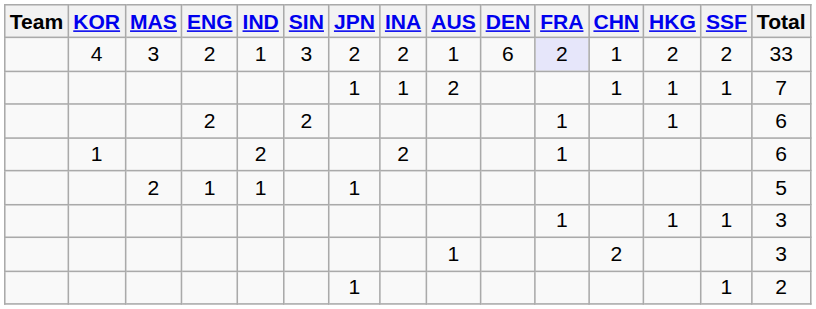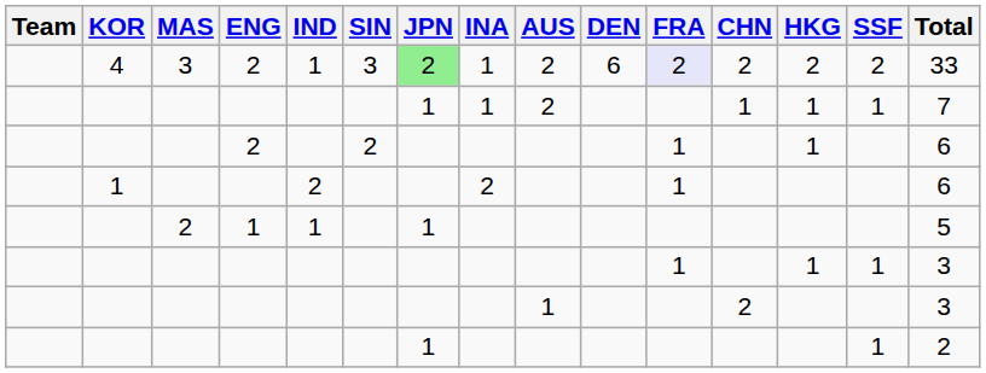 <table class=wikitable style="font-size:85%; text-align:center">
 <tr>
 <th>Team</th>
 <th><a href='#'>KOR</a></th>
 <th><a href='#'>MAS</a></th>
 <th><a href='#'>ENG</a></th>
 <th><a href='#'>IND</a></th>
 <th><a href='#'>SIN</a></th>
 <th><a href='#'>JPN</a></th>
 <th><a href='#'>INA</a></th>
 <th><a href='#'>AUS</a></th>
 <th><a href='#'>DEN</a></th>
 <th><a href='#'>FRA</a></th>
 <th><a href='#'>CHN</a></th>
 <th><a href='#'>HKG</a></th>
 <th><a href='#'>SSF</a></th>
 <th>Total</th>
 </tr>
 <tr>
 <td align=left></td>
 <td>4</td>
 <td>3</td>
 <td>2</td>
 <td>1</td>
 <td>3</td>
+<td style="background: lightgreen;">2</td>
+<td>1</td>
 <td>2</td>
-<td>2</td>
-<td>1</td>
 <td>6</td>
 <td style="background: lavender;">2</td>
-<td>1</td>
+<td>2</td>
 <td>2</td>
 <td>2</td>
 <td>33</td>
 </tr>
 <tr>
 <td align=left></td>
 <td></td>
 <td></td>
 <td></td>
 <td></td>
 <td></td>
 <td>1</td>
 <td>1</td>
 <td>2</td>
 <td></td>
 <td></td>
 <td>1</td>
 <td>1</td>
 <td>1</td>
 <td>7</td>
 </tr>
 <tr>
 <td align=left></td>
 <td></td>
 <td></td>
 <td>2</td>
 <td></td>
 <td>2</td>
 <td></td>
 <td></td>
 <td></td>
 <td></td>
 <td>1</td>
 <td></td>
 <td>1</td>
 <td></td>
 <td>6</td>
 </tr>
 <tr>
 <td align=left></td>
 <td>1</td>
 <td></td>
 <td></td>
 <td>2</td>
 <td></td>
 <td></td>
 <td>2</td>
 <td></td>
 <td></td>
 <td>1</td>
 <td></td>
 <td></td>
 <td></td>
 <td>6</td>
 </tr>
 <tr>
 <td align=left></td>
 <td></td>
 <td>2</td>
 <td>1</td>
 <td>1</td>
 <td></td>
 <td>1</td>
 <td></td>
 <td></td>
 <td></td>
 <td></td>
 <td></td>
 <td></td>
 <td></td>
 <td>5</td>
 </tr>
 <tr>
 <td align=left></td>
 <td></td>
 <td></td>
 <td></td>
 <td></td>
 <td></td>
 <td></td>
 <td></td>
 <td></td>
 <td></td>
 <td>1</td>
 <td></td>
 <td>1</td>
 <td>1</td>
 <td>3</td>
 </tr>
 <tr>
 <td align=left></td>
 <td></td>
 <td></td>
 <td></td>
 <td></td>
 <td></td>
 <td></td>
 <td></td>
 <td>1</td>
 <td></td>
 <td></td>
 <td>2</td>
 <td></td>
 <td></td>
 <td>3</td>
 </tr>
 <tr>
 <td align=left></td>
 <td></td>
 <td></td>
 <td></td>
 <td></td>
 <td></td>
 <td>1</td>
 <td></td>
 <td></td>
 <td></td>
 <td></td>
 <td></td>
 <td></td>
 <td>1</td>
 <td>2</td>
 </tr>
 </table>
